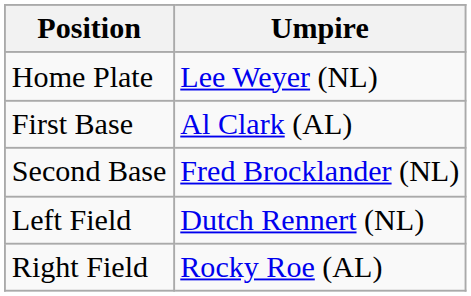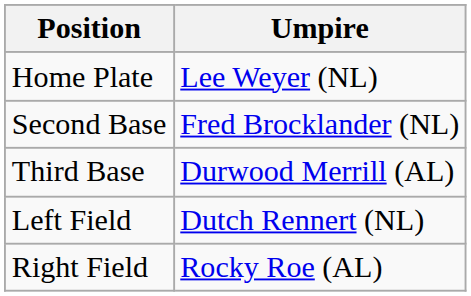 <table class="wikitable">
 <tr>
 <th>Position</th>
 <th>Umpire</th>
 </tr>
 <tr>
 <td>Home Plate</td>
 <td><a href='#'>Lee Weyer</a> (NL)</td>
 </tr>
 <tr>
-<td>First Base</td>
-<td><a href='#'>Al Clark</a> (AL)</td>
+<td>Second Base</td>
+<td><a href='#'>Fred Brocklander</a> (NL)</td>
 </tr>
 <tr>
-<td>Second Base</td>
-<td><a href='#'>Fred Brocklander</a> (NL)</td>
+<td>Third Base</td>
+<td><a href='#'>Durwood Merrill</a> (AL)</td>
 </tr>
 <tr>
 <td>Left Field</td>
 <td><a href='#'>Dutch Rennert</a> (NL)</td>
 </tr>
 <tr>
 <td>Right Field</td>
 <td><a href='#'>Rocky Roe</a> (AL)</td>
 </tr>
 </table>
